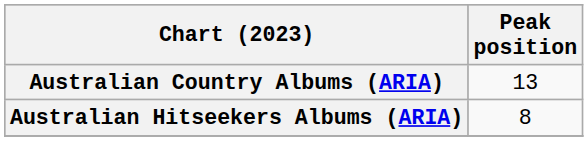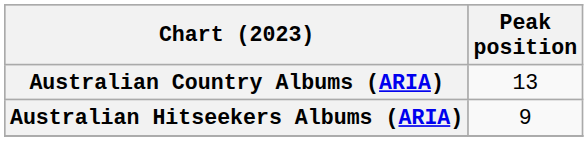 <table class="wikitable sortable plainrowheaders" style="text-align:center">
 <tr>
 <th scope="col">Chart (2023)</th>
 <th scope="col">Peak<br>position</th>
 </tr>
 <tr>
 <th scope="row">Australian Country Albums (<a href='#'>ARIA</a>)</th>
 <td>13</td>
 </tr>
 <tr>
 <th scope="row">Australian Hitseekers Albums (<a href='#'>ARIA</a>)</th>
-<td>8</td>
+<td>9</td>
 </tr>
 <tr>
 </tr>
 <tr>
 </tr>
 <tr>
 </tr>
 <tr>
 </tr>
 <tr>
 </tr>
 <tr>
 </tr>
 <tr>
 </tr>
 <tr>
 </tr>
 </table>
